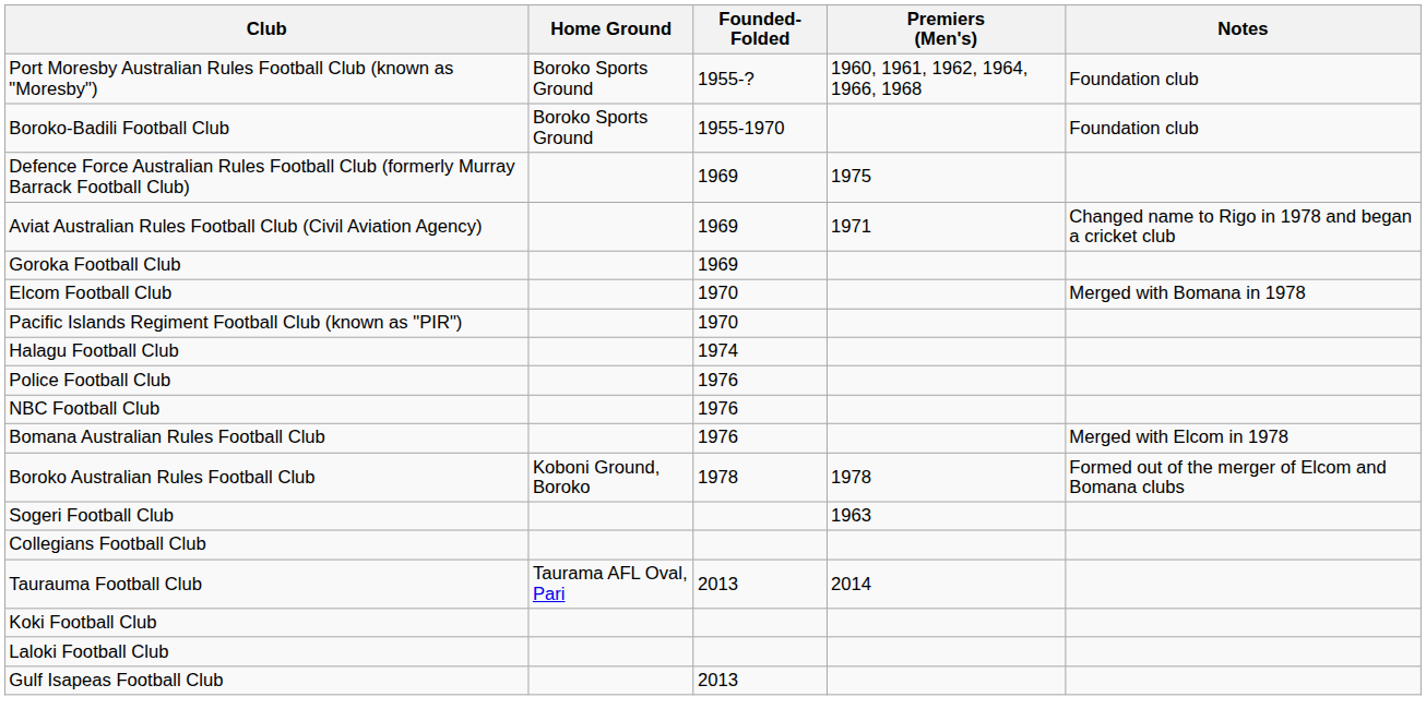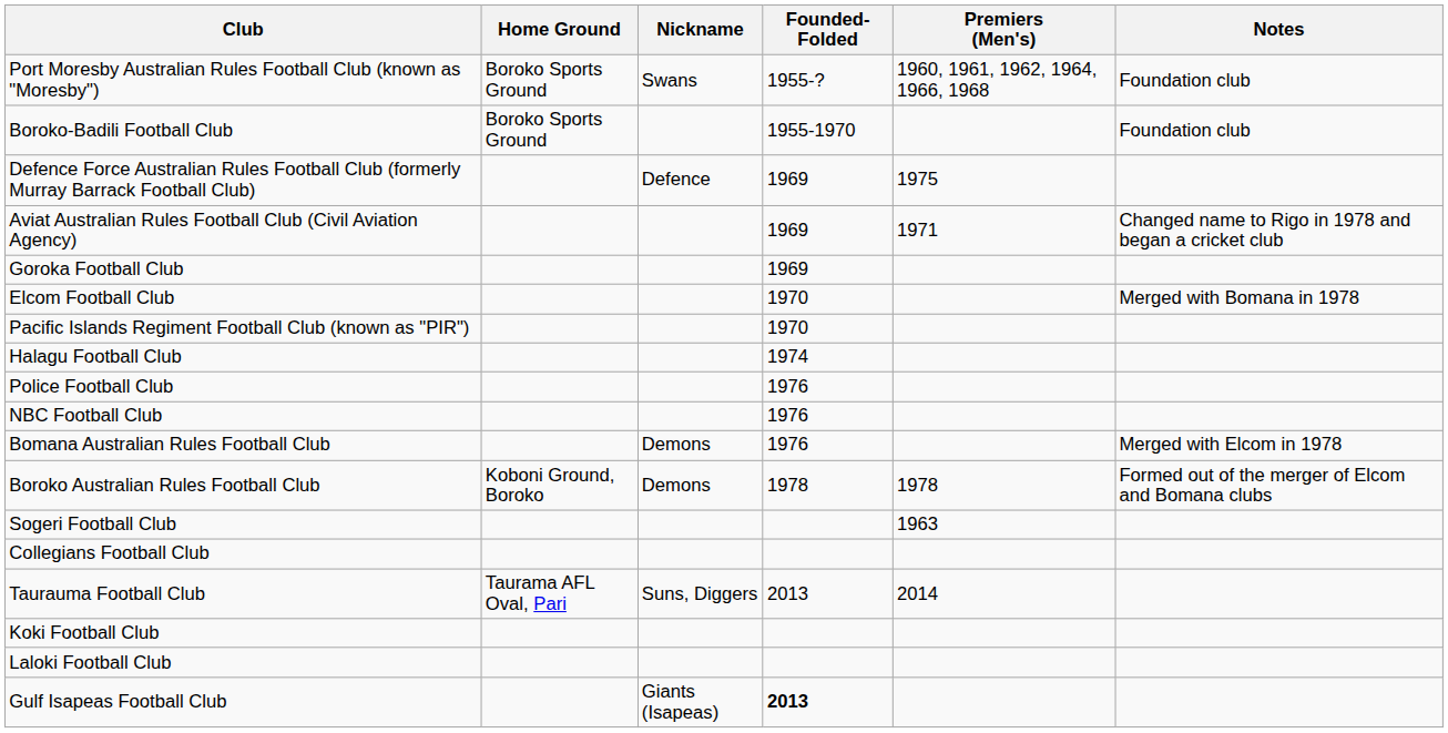 <table class="wikitable sortable">
 <tr>
 <th>Club</th>
 <th>Home Ground</th>
+<th>Nickname</th>
 <th>Founded-Folded</th>
 <th>Premiers<br>(Men's)</th>
 <th>Notes</th>
 </tr>
 <tr>
 <td>Port Moresby Australian Rules Football Club (known as "Moresby")</td>
 <td>Boroko Sports Ground</td>
+<td>Swans</td>
 <td>1955-?</td>
 <td>1960, 1961, 1962, 1964, 1966, 1968</td>
 <td>Foundation club</td>
 </tr>
 <tr>
 <td>Boroko-Badili Football Club</td>
 <td>Boroko Sports Ground</td>
+<td></td>
 <td>1955-1970</td>
 <td></td>
 <td>Foundation club</td>
 </tr>
 <tr>
 <td>Defence Force Australian Rules Football Club  (formerly Murray Barrack Football Club)</td>
 <td></td>
+<td>Defence</td>
 <td>1969</td>
 <td>1975</td>
 <td></td>
 </tr>
 <tr>
 <td>Aviat Australian Rules Football Club (Civil Aviation Agency)</td>
+<td></td>
 <td></td>
 <td>1969</td>
 <td>1971</td>
 <td>Changed name to Rigo in 1978 and began a cricket club</td>
 </tr>
 <tr>
 <td>Goroka Football Club</td>
 <td></td>
+<td></td>
 <td>1969</td>
 <td></td>
 <td></td>
 </tr>
 <tr>
 <td>Elcom Football Club</td>
+<td></td>
 <td></td>
 <td>1970</td>
 <td></td>
 <td>Merged with Bomana in 1978</td>
 </tr>
 <tr>
 <td>Pacific Islands Regiment Football Club (known as "PIR")</td>
 <td></td>
+<td></td>
 <td>1970</td>
 <td></td>
 <td></td>
 </tr>
 <tr>
 <td>Halagu Football Club</td>
+<td></td>
 <td></td>
 <td>1974</td>
 <td></td>
 <td></td>
 </tr>
 <tr>
 <td>Police Football Club</td>
 <td></td>
+<td></td>
 <td>1976</td>
 <td></td>
 <td></td>
 </tr>
 <tr>
 <td>NBC Football Club</td>
+<td></td>
 <td></td>
 <td>1976</td>
 <td></td>
 <td></td>
 </tr>
 <tr>
 <td>Bomana Australian Rules Football Club</td>
 <td></td>
+<td>Demons</td>
 <td>1976</td>
 <td></td>
 <td>Merged with Elcom in 1978</td>
 </tr>
 <tr>
 <td>Boroko Australian Rules Football Club</td>
 <td>Koboni Ground, Boroko</td>
+<td>Demons</td>
 <td>1978</td>
 <td>1978</td>
 <td>Formed out of the merger of Elcom and Bomana clubs</td>
 </tr>
 <tr>
 <td>Sogeri Football Club</td>
+<td></td>
 <td></td>
 <td></td>
 <td>1963</td>
 <td></td>
 </tr>
 <tr>
 <td>Collegians Football Club</td>
 <td></td>
 <td></td>
 <td></td>
 <td></td>
+<td></td>
 </tr>
 <tr>
 <td>Taurauma Football Club</td>
 <td>Taurama AFL Oval, <a href='#'>Pari</a></td>
+<td>Suns, Diggers</td>
 <td>2013</td>
 <td>2014</td>
 <td></td>
 </tr>
 <tr>
 <td>Koki Football Club</td>
+<td></td>
 <td></td>
 <td></td>
 <td></td>
 <td></td>
 </tr>
 <tr>
 <td>Laloki Football Club</td>
 <td></td>
 <td></td>
 <td></td>
 <td></td>
+<td></td>
 </tr>
 <tr>
 <td>Gulf Isapeas Football Club</td>
 <td></td>
-<td>2013</td>
+<td>Giants (Isapeas)</td>
+<td><strong>2013</strong></td>
 <td></td>
 <td></td>
 </tr>
 </table>
